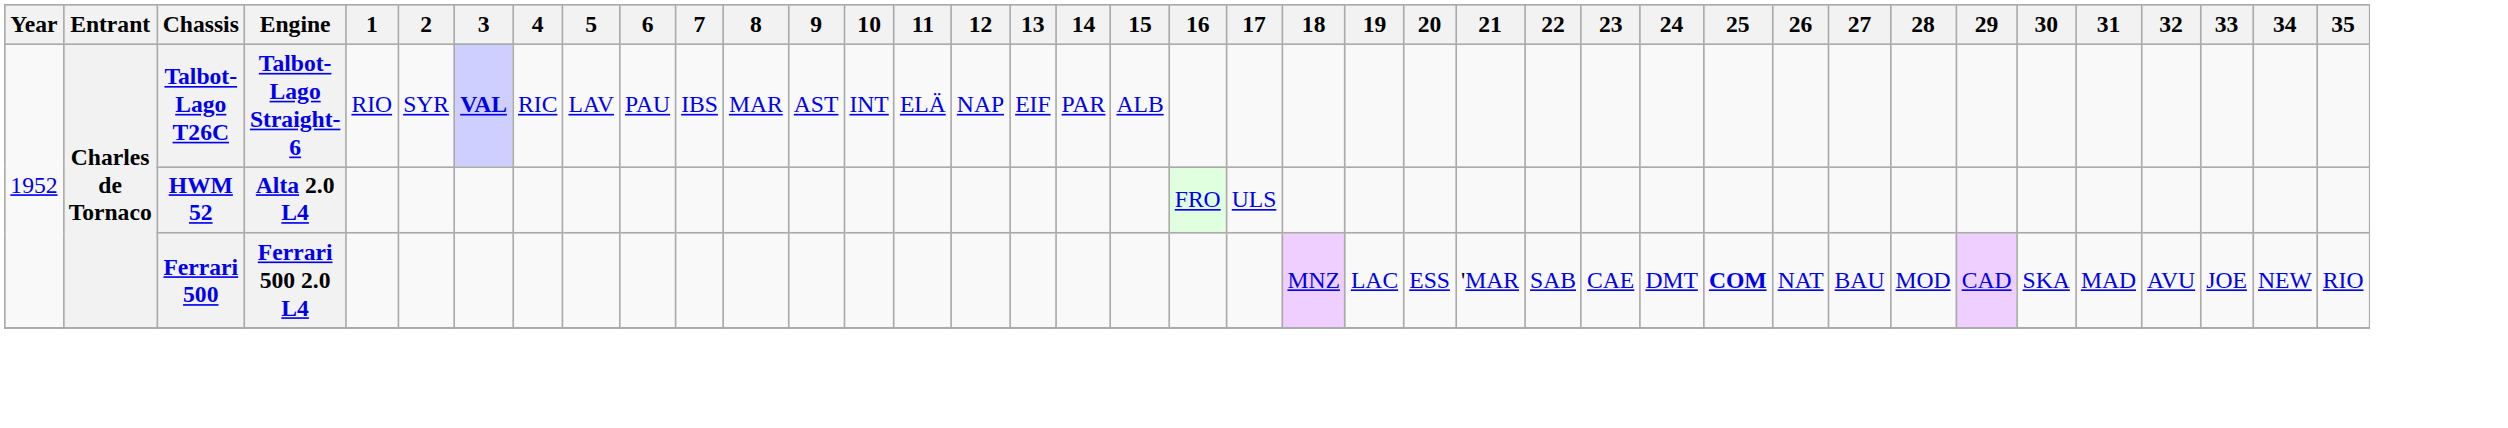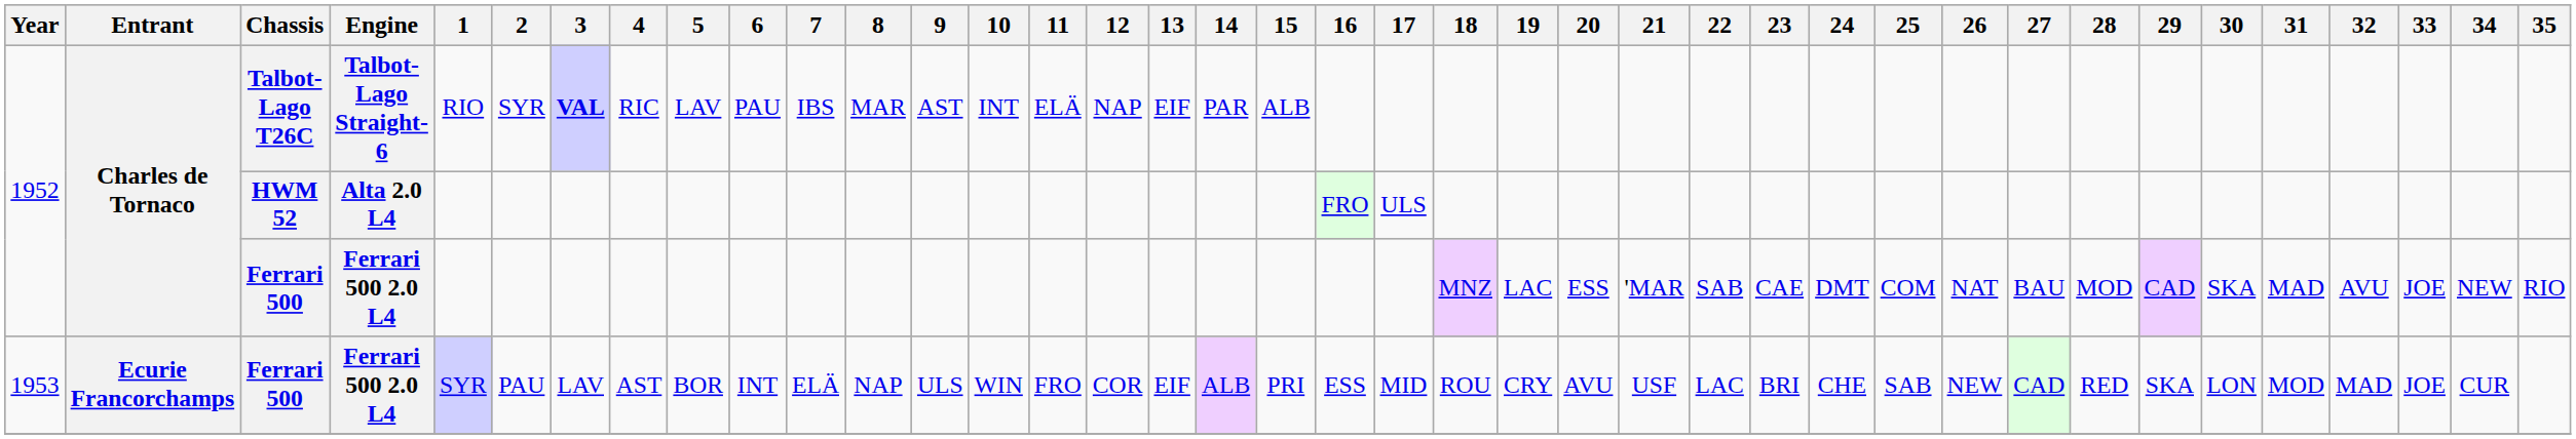 <table class="wikitable" style="text-align:center; font-size:90%">
 <tr>
 <th>Year</th>
 <th>Entrant</th>
 <th>Chassis</th>
 <th>Engine</th>
 <th>1</th>
 <th>2</th>
 <th>3</th>
 <th>4</th>
 <th>5</th>
 <th>6</th>
 <th>7</th>
 <th>8</th>
 <th>9</th>
 <th>10</th>
 <th>11</th>
 <th>12</th>
 <th>13</th>
 <th>14</th>
 <th>15</th>
 <th>16</th>
 <th>17</th>
 <th>18</th>
 <th>19</th>
 <th>20</th>
 <th>21</th>
 <th>22</th>
 <th>23</th>
 <th>24</th>
 <th>25</th>
 <th>26</th>
 <th>27</th>
 <th>28</th>
 <th>29</th>
 <th>30</th>
 <th>31</th>
 <th>32</th>
 <th>33</th>
 <th>34</th>
 <th>35</th>
 </tr>
 <tr>
 <td rowspan=3><a href='#'>1952</a></td>
 <th rowspan=3>Charles de Tornaco</th>
 <th><a href='#'>Talbot-Lago</a> <a href='#'>T26C</a></th>
 <th><a href='#'>Talbot-Lago</a> <a href='#'>Straight-6</a></th>
 <td><a href='#'>RIO</a></td>
 <td><a href='#'>SYR</a></td>
 <td style="background:#CFCFFF;"><strong><a href='#'>VAL</a><br></strong></td>
 <td><a href='#'>RIC</a></td>
 <td><a href='#'>LAV</a></td>
 <td><a href='#'>PAU</a></td>
 <td><a href='#'>IBS</a></td>
 <td><a href='#'>MAR</a></td>
 <td><a href='#'>AST</a></td>
 <td><a href='#'>INT</a></td>
 <td><a href='#'>ELÄ</a></td>
 <td><a href='#'>NAP</a></td>
 <td><a href='#'>EIF</a></td>
 <td><a href='#'>PAR</a></td>
 <td><a href='#'>ALB</a></td>
 <td></td>
 <td></td>
 <td></td>
 <td></td>
 <td></td>
 <td></td>
 <td></td>
 <td></td>
 <td></td>
 <td></td>
 <td></td>
 <td></td>
 <td></td>
 <td></td>
 <td></td>
 <td></td>
 <td></td>
 <td></td>
 <td></td>
 <td></td>
 </tr>
 <tr>
 <th><a href='#'>HWM</a> <a href='#'>52</a></th>
 <th><a href='#'>Alta</a> 2.0 <a href='#'>L4</a></th>
 <td></td>
 <td></td>
 <td></td>
 <td></td>
 <td></td>
 <td></td>
 <td></td>
 <td></td>
 <td></td>
 <td></td>
 <td></td>
 <td></td>
 <td></td>
 <td></td>
 <td></td>
 <td style="background:#DFFFDF;"><a href='#'>FRO</a><br></td>
 <td><a href='#'>ULS</a></td>
 <td></td>
 <td></td>
 <td></td>
 <td></td>
 <td></td>
 <td></td>
 <td></td>
 <td></td>
 <td></td>
 <td></td>
 <td></td>
 <td></td>
 <td></td>
 <td></td>
 <td></td>
 <td></td>
 <td></td>
 <td></td>
 </tr>
 <tr>
 <th><a href='#'>Ferrari</a> <a href='#'>500</a></th>
 <th><a href='#'>Ferrari</a> 500 2.0 <a href='#'>L4</a></th>
 <td></td>
 <td></td>
 <td></td>
 <td></td>
 <td></td>
 <td></td>
 <td></td>
 <td></td>
 <td></td>
 <td></td>
 <td></td>
 <td></td>
 <td></td>
 <td></td>
 <td></td>
 <td></td>
 <td></td>
 <td style="background:#EFCFFF;"><a href='#'>MNZ</a><br></td>
 <td><a href='#'>LAC</a></td>
 <td><a href='#'>ESS</a></td>
 <td>'<a href='#'>MAR</a></td>
 <td><a href='#'>SAB</a></td>
 <td><a href='#'>CAE</a></td>
 <td><a href='#'>DMT</a></td>
-<td><strong><a href='#'>COM</a></strong></td>
+<td><a href='#'>COM</a></td>
 <td><a href='#'>NAT</a></td>
 <td><a href='#'>BAU</a></td>
 <td><a href='#'>MOD</a></td>
 <td style="background:#EFCFFF;"><a href='#'>CAD</a><br></td>
 <td><a href='#'>SKA</a></td>
 <td><a href='#'>MAD</a></td>
 <td><a href='#'>AVU</a></td>
 <td><a href='#'>JOE</a></td>
 <td><a href='#'>NEW</a></td>
 <td><a href='#'>RIO</a></td>
 </tr>
 <tr>
+<td><a href='#'>1953</a></td>
+<th><a href='#'>Ecurie Francorchamps</a></th>
+<th><a href='#'>Ferrari</a> <a href='#'>500</a></th>
+<th><a href='#'>Ferrari</a> 500 2.0 <a href='#'>L4</a></th>
+<td style="background:#CFCFFF;"><a href='#'>SYR</a><br></td>
+<td><a href='#'>PAU</a></td>
+<td><a href='#'>LAV</a></td>
+<td><a href='#'>AST</a></td>
+<td><a href='#'>BOR</a></td>
+<td><a href='#'>INT</a></td>
+<td><a href='#'>ELÄ</a></td>
+<td><a href='#'>NAP</a></td>
+<td><a href='#'>ULS</a></td>
+<td><a href='#'>WIN</a></td>
+<td><a href='#'>FRO</a></td>
+<td><a href='#'>COR</a></td>
+<td><a href='#'>EIF</a></td>
+<td style="background:#EFCFFF;"><a href='#'>ALB</a><br></td>
+<td><a href='#'>PRI</a></td>
+<td><a href='#'>ESS</a></td>
+<td><a href='#'>MID</a></td>
+<td><a href='#'>ROU</a></td>
+<td><a href='#'>CRY</a></td>
+<td><a href='#'>AVU</a></td>
+<td><a href='#'>USF</a></td>
+<td><a href='#'>LAC</a></td>
+<td><a href='#'>BRI</a></td>
+<td><a href='#'>CHE</a></td>
+<td><a href='#'>SAB</a></td>
+<td><a href='#'>NEW</a></td>
+<td style="background:#DFFFDF;"><a href='#'>CAD</a><br></td>
+<td><a href='#'>RED</a></td>
+<td><a href='#'>SKA</a></td>
+<td><a href='#'>LON</a></td>
+<td><a href='#'>MOD</a><br></td>
+<td><a href='#'>MAD</a></td>
+<td><a href='#'>JOE</a></td>
+<td><a href='#'>CUR</a></td>
+<td></td>
+</tr>
+<tr>
 </tr>
 </table>
